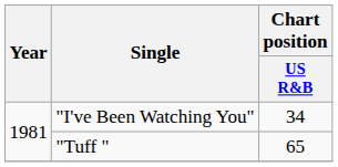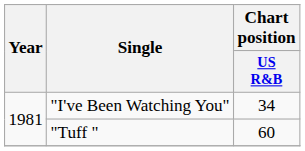 <table class="wikitable" style="text-align:center;">
 <tr>
 <th rowspan="2">Year</th>
 <th rowspan="2">Single</th>
 <th>Chart position</th>
 </tr>
 <tr style="font-size:smaller;">
 <th width="40"><a href='#'>US<br>R&B</a></th>
 </tr>
 <tr>
 <td rowspan="2">1981</td>
 <td align="left">"I've Been Watching You"</td>
 <td>34</td>
 </tr>
 <tr>
 <td align="left">"Tuff "</td>
-<td>65</td>
+<td>60</td>
 </tr>
 <tr>
 </tr>
 </table>
